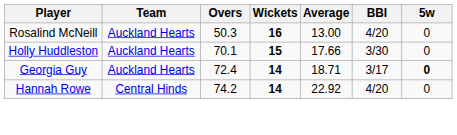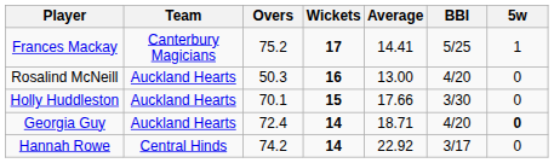 <table class="wikitable" style="text-align:center">
 <tr>
 <th width=125>Player</th>
 <th width=125>Team</th>
 <th width=60>Overs</th>
 <th width=60>Wickets</th>
 <th width=60>Average</th>
 <th width=60>BBI</th>
 <th width=60>5w</th>
+</tr>
+<tr>
+<td><a href='#'>Frances Mackay</a></td>
+<td><a href='#'>Canterbury Magicians</a></td>
+<td>75.2</td>
+<td><strong>17</strong></td>
+<td>14.41</td>
+<td>5/25</td>
+<td>1</td>
 </tr>
 <tr>
 <td>Rosalind McNeill</td>
 <td><a href='#'>Auckland Hearts</a></td>
 <td>50.3</td>
 <td><strong>16</strong></td>
 <td>13.00</td>
 <td>4/20</td>
 <td>0</td>
 </tr>
 <tr>
 <td><a href='#'>Holly Huddleston</a></td>
 <td><a href='#'>Auckland Hearts</a></td>
 <td>70.1</td>
 <td><strong>15</strong></td>
 <td>17.66</td>
 <td>3/30</td>
 <td>0</td>
 </tr>
 <tr>
 <td><a href='#'>Georgia Guy</a></td>
 <td><a href='#'>Auckland Hearts</a></td>
 <td>72.4</td>
 <td><strong>14</strong></td>
 <td>18.71</td>
-<td>3/17</td>
+<td>4/20</td>
 <td><strong>0</strong></td>
 </tr>
 <tr>
 <td><a href='#'>Hannah Rowe</a></td>
 <td><a href='#'>Central Hinds</a></td>
 <td>74.2</td>
 <td><strong>14</strong></td>
 <td>22.92</td>
-<td>4/20</td>
+<td>3/17</td>
 <td>0</td>
 </tr>
 </table>
